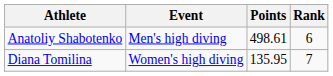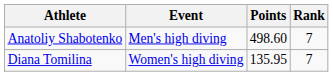 <table class=wikitable style="font-size:90%;">
 <tr>
 <th>Athlete</th>
 <th>Event</th>
 <th>Points</th>
 <th>Rank</th>
 </tr>
 <tr align=center>
 <td align=left><a href='#'>Anatoliy Shabotenko</a></td>
 <td align=left><a href='#'>Men's high diving</a></td>
-<td>498.61</td>
-<td>6</td>
+<td>498.60</td>
+<td>7</td>
 </tr>
 <tr align=center>
 <td align=left><a href='#'>Diana Tomilina</a></td>
 <td align=left><a href='#'>Women's high diving</a></td>
 <td>135.95</td>
 <td>7</td>
 </tr>
 </table>
